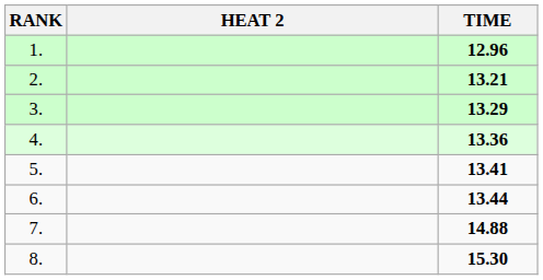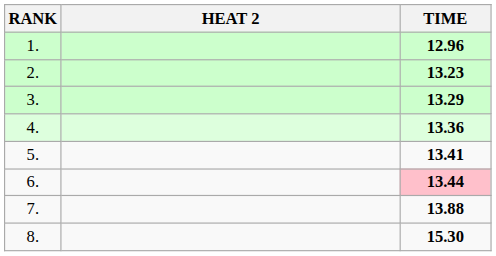 <table class="wikitable" style="border-collapse: collapse; font-size: 90%;">
 <tr>
 <th>RANK</th>
 <th style="width: 20em">HEAT 2</th>
 <th style="width: 5em">TIME</th>
 </tr>
 <tr style="background:#ccffcc;">
 <td align="center">1.</td>
 <td></td>
 <td align="center"><strong>12.96</strong></td>
 </tr>
 <tr style="background:#ccffcc;">
 <td align="center">2.</td>
 <td></td>
-<td align="center"><strong>13.21</strong></td>
+<td align="center"><strong>13.23</strong></td>
 </tr>
 <tr style="background:#ccffcc;">
 <td align="center">3.</td>
 <td></td>
 <td align="center"><strong>13.29</strong></td>
 </tr>
 <tr style="background:#ddffdd;">
 <td align="center">4.</td>
 <td></td>
 <td align="center"><strong>13.36</strong></td>
 </tr>
 <tr>
 <td align="center">5.</td>
 <td></td>
 <td align="center"><strong>13.41</strong></td>
 </tr>
 <tr>
 <td align="center">6.</td>
 <td></td>
-<td align="center"><strong>13.44</strong></td>
+<td align="center" style="background: pink;"><strong>13.44</strong></td>
 </tr>
 <tr>
 <td align="center">7.</td>
 <td></td>
-<td align="center"><strong>14.88</strong></td>
+<td align="center"><strong>13.88</strong></td>
 </tr>
 <tr>
 <td align="center">8.</td>
 <td></td>
 <td align="center"><strong>15.30</strong></td>
 </tr>
 </table>
